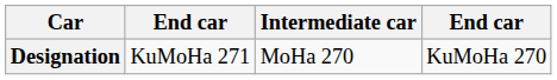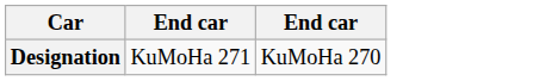 <table class="wikitable">
 <tr>
 <th>Car</th>
 <th>End car</th>
-<th>Intermediate car</th>
 <th>End car</th>
 </tr>
 <tr>
 <th>Designation</th>
 <td>KuMoHa 271</td>
-<td>MoHa 270</td>
 <td>KuMoHa 270</td>
 </tr>
 </table>
